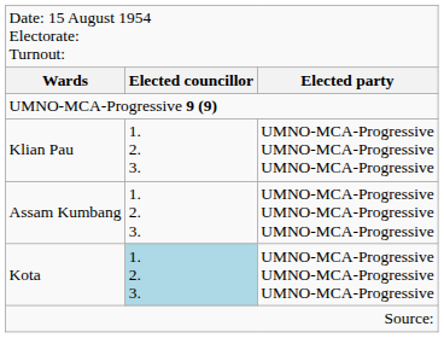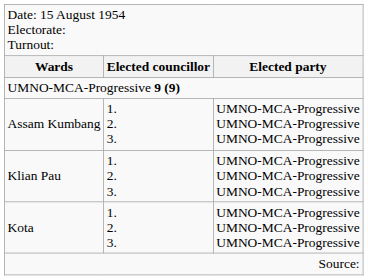 <table class=wikitable>
 <tr>
 <td colspan=3>Date: 15 August 1954 <br>Electorate: <br>Turnout:</td>
 </tr>
 <tr>
 <th>Wards</th>
 <th>Elected councillor</th>
 <th>Elected party</th>
 </tr>
 <tr>
 <td colspan=3>UMNO-MCA-Progressive <strong>9 (9)</strong> </td>
 </tr>
 <tr>
+<td>Assam Kumbang</td>
+<td>1.<br>2.<br>3.</td>
+<td>UMNO-MCA-Progressive<br>UMNO-MCA-Progressive<br>UMNO-MCA-Progressive</td>
+</tr>
+<tr>
 <td>Klian Pau</td>
 <td>1.<br>2.<br>3.</td>
 <td>UMNO-MCA-Progressive<br>UMNO-MCA-Progressive<br>UMNO-MCA-Progressive</td>
 </tr>
 <tr>
-<td>Assam Kumbang</td>
+<td>Kota</td>
 <td>1.<br>2.<br>3.</td>
-<td>UMNO-MCA-Progressive<br>UMNO-MCA-Progressive<br>UMNO-MCA-Progressive</td>
-</tr>
-<tr>
-<td>Kota</td>
-<td style="background: lightblue;">1.<br>2.<br>3.</td>
 <td>UMNO-MCA-Progressive<br>UMNO-MCA-Progressive<br>UMNO-MCA-Progressive</td>
 </tr>
 <tr>
 <td colspan=3 align=right>Source: </td>
 </tr>
 </table>
